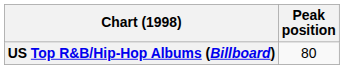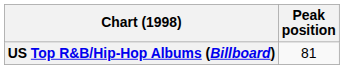 <table class="wikitable sortable plainrowheaders" style="text-align:center">
 <tr>
 <th scope="col">Chart (1998)</th>
 <th scope="col">Peak<br>position</th>
 </tr>
 <tr>
 <th scope="row">US <a href='#'>Top R&B/Hip-Hop Albums</a> (<em><a href='#'>Billboard</a></em>)</th>
-<td>80</td>
+<td>81</td>
 </tr>
 </table>
